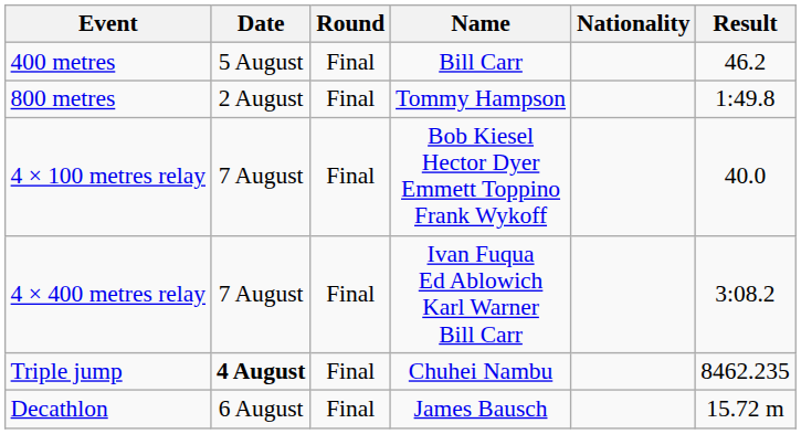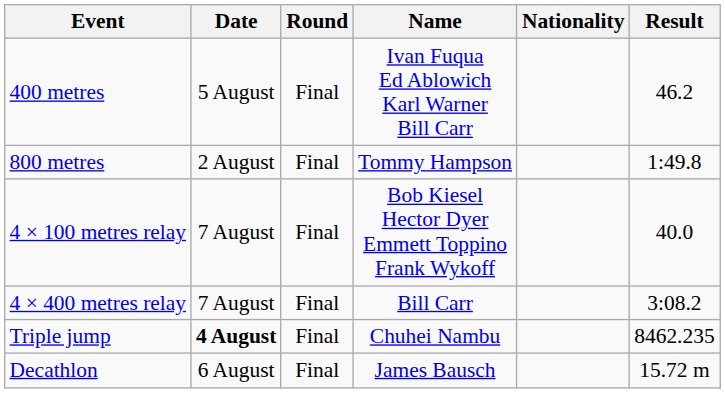 <table class=wikitable style=text-align:center>
 <tr>
 <th>Event</th>
 <th>Date</th>
 <th>Round</th>
 <th>Name</th>
 <th>Nationality</th>
 <th>Result</th>
 </tr>
 <tr>
 <td align=left><a href='#'>400 metres</a></td>
 <td>5 August</td>
 <td>Final</td>
-<td><a href='#'>Bill Carr</a></td>
+<td><a href='#'>Ivan Fuqua</a><br><a href='#'>Ed Ablowich</a><br><a href='#'>Karl Warner</a><br><a href='#'>Bill Carr</a></td>
 <td align=left></td>
 <td>46.2</td>
 </tr>
 <tr>
 <td align=left><a href='#'>800 metres</a></td>
 <td>2 August</td>
 <td>Final</td>
 <td><a href='#'>Tommy Hampson</a></td>
 <td align=left></td>
 <td>1:49.8</td>
 </tr>
 <tr>
 <td align=left><a href='#'>4 × 100 metres relay</a></td>
 <td>7 August</td>
 <td>Final</td>
 <td><a href='#'>Bob Kiesel</a><br><a href='#'>Hector Dyer</a><br><a href='#'>Emmett Toppino</a><br><a href='#'>Frank Wykoff</a></td>
 <td align=left></td>
 <td>40.0</td>
 </tr>
 <tr>
 <td align=left><a href='#'>4 × 400 metres relay</a></td>
 <td>7 August</td>
 <td>Final</td>
-<td><a href='#'>Ivan Fuqua</a><br><a href='#'>Ed Ablowich</a><br><a href='#'>Karl Warner</a><br><a href='#'>Bill Carr</a></td>
+<td><a href='#'>Bill Carr</a></td>
 <td align=left></td>
 <td>3:08.2</td>
 </tr>
 <tr>
 <td align=left><a href='#'>Triple jump</a></td>
 <td><strong>4 August</strong></td>
 <td>Final</td>
 <td><a href='#'>Chuhei Nambu</a></td>
 <td align=left></td>
 <td>8462.235</td>
 </tr>
 <tr>
 <td align=left><a href='#'>Decathlon</a></td>
 <td>6 August</td>
 <td>Final</td>
 <td><a href='#'>James Bausch</a></td>
 <td align=left></td>
 <td>15.72 m</td>
 </tr>
 </table>
